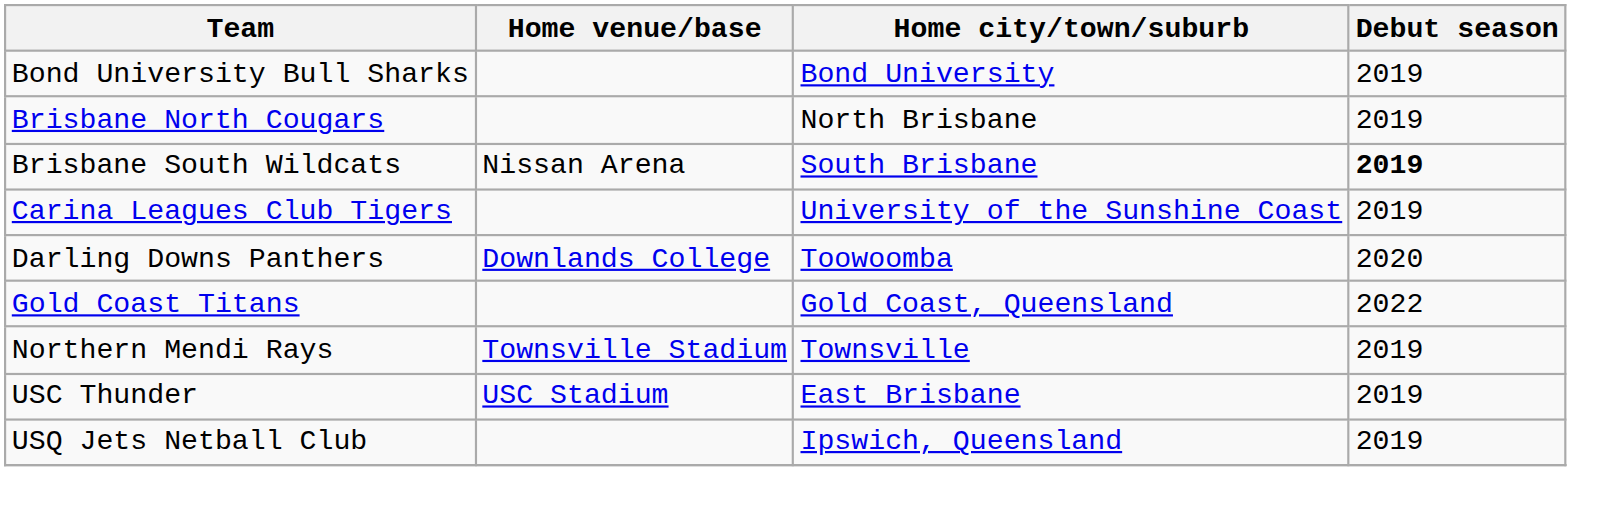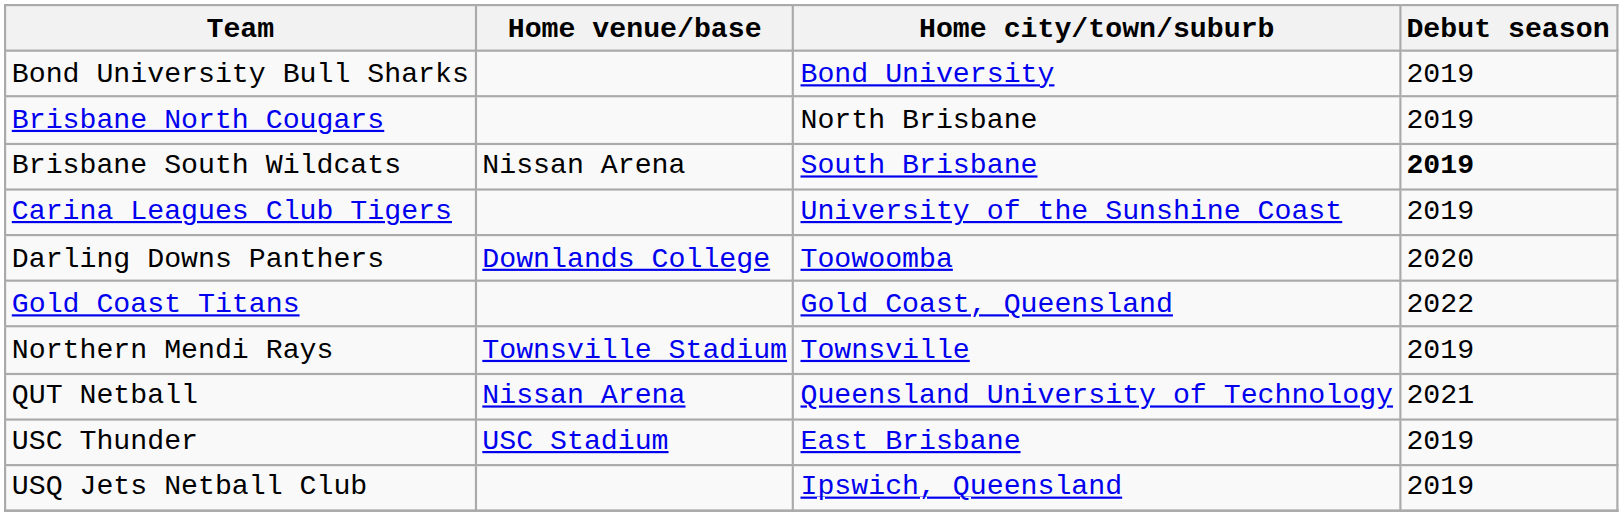 <table class="wikitable collapsible">
 <tr>
 <th>Team</th>
 <th>Home venue/base</th>
 <th>Home city/town/suburb</th>
 <th>Debut season</th>
 </tr>
 <tr>
 <td>Bond University Bull Sharks</td>
 <td></td>
 <td><a href='#'>Bond University</a></td>
 <td>2019</td>
 </tr>
 <tr>
 <td><a href='#'>Brisbane North Cougars</a></td>
 <td></td>
 <td>North Brisbane</td>
 <td>2019</td>
 </tr>
 <tr>
 <td>Brisbane South Wildcats</td>
 <td>Nissan Arena</td>
 <td><a href='#'>South Brisbane</a></td>
 <td><strong>2019</strong></td>
 </tr>
 <tr>
 <td><a href='#'>Carina Leagues Club Tigers</a></td>
 <td></td>
 <td><a href='#'>University of the Sunshine Coast</a></td>
 <td>2019</td>
 </tr>
 <tr>
 <td>Darling Downs Panthers</td>
 <td><a href='#'>Downlands College</a></td>
 <td><a href='#'>Toowoomba</a></td>
 <td>2020</td>
 </tr>
 <tr>
 <td><a href='#'>Gold Coast Titans</a></td>
 <td></td>
 <td><a href='#'>Gold Coast, Queensland</a></td>
 <td>2022</td>
 </tr>
 <tr>
 <td>Northern Mendi Rays</td>
 <td><a href='#'>Townsville Stadium</a></td>
 <td><a href='#'>Townsville</a></td>
 <td>2019</td>
 </tr>
 <tr>
+<td>QUT Netball</td>
+<td><a href='#'>Nissan Arena</a></td>
+<td><a href='#'>Queensland University of Technology</a></td>
+<td>2021</td>
+</tr>
+<tr>
 <td>USC Thunder</td>
 <td><a href='#'>USC Stadium</a></td>
 <td><a href='#'>East Brisbane</a></td>
 <td>2019</td>
 </tr>
 <tr>
 <td>USQ Jets Netball Club</td>
 <td></td>
 <td><a href='#'>Ipswich, Queensland</a></td>
 <td>2019</td>
 </tr>
 <tr>
 </tr>
 </table>
